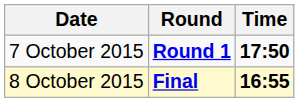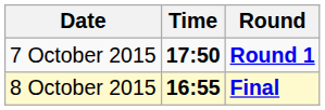 <table class="wikitable">
 <tr>
 <th>Date</th>
+<th>Time</th>
 <th>Round</th>
-<th>Time</th>
 </tr>
 <tr>
 <td>7 October 2015</td>
+<td><strong>17:50</strong></td>
 <td><strong><a href='#'>Round 1</a></strong></td>
-<td><strong>17:50</strong></td>
 </tr>
 <tr style=background:lemonchiffon>
 <td>8 October 2015</td>
+<td><strong>16:55</strong></td>
 <td><strong><a href='#'>Final</a></strong></td>
-<td><strong>16:55</strong></td>
 </tr>
 </table>
